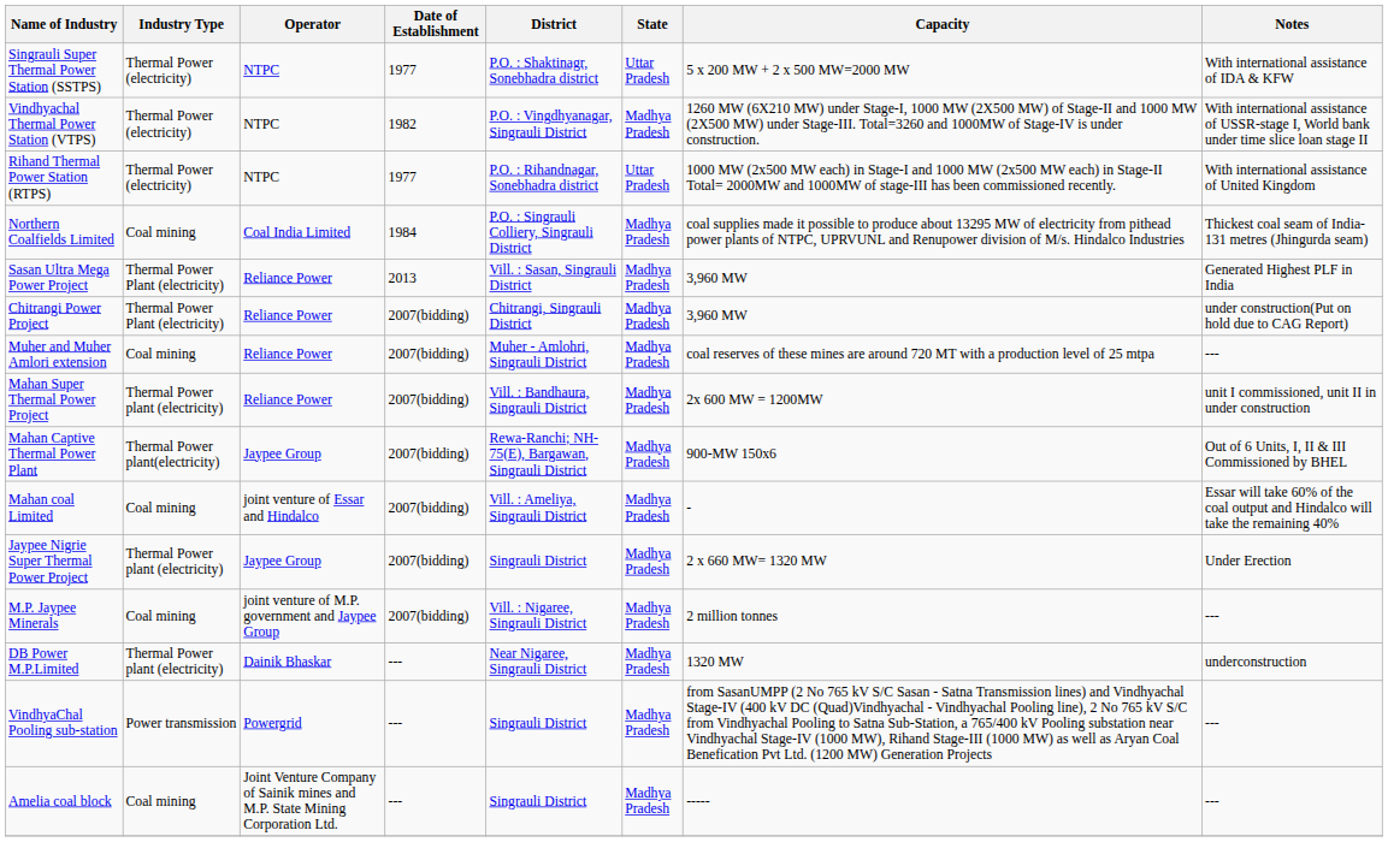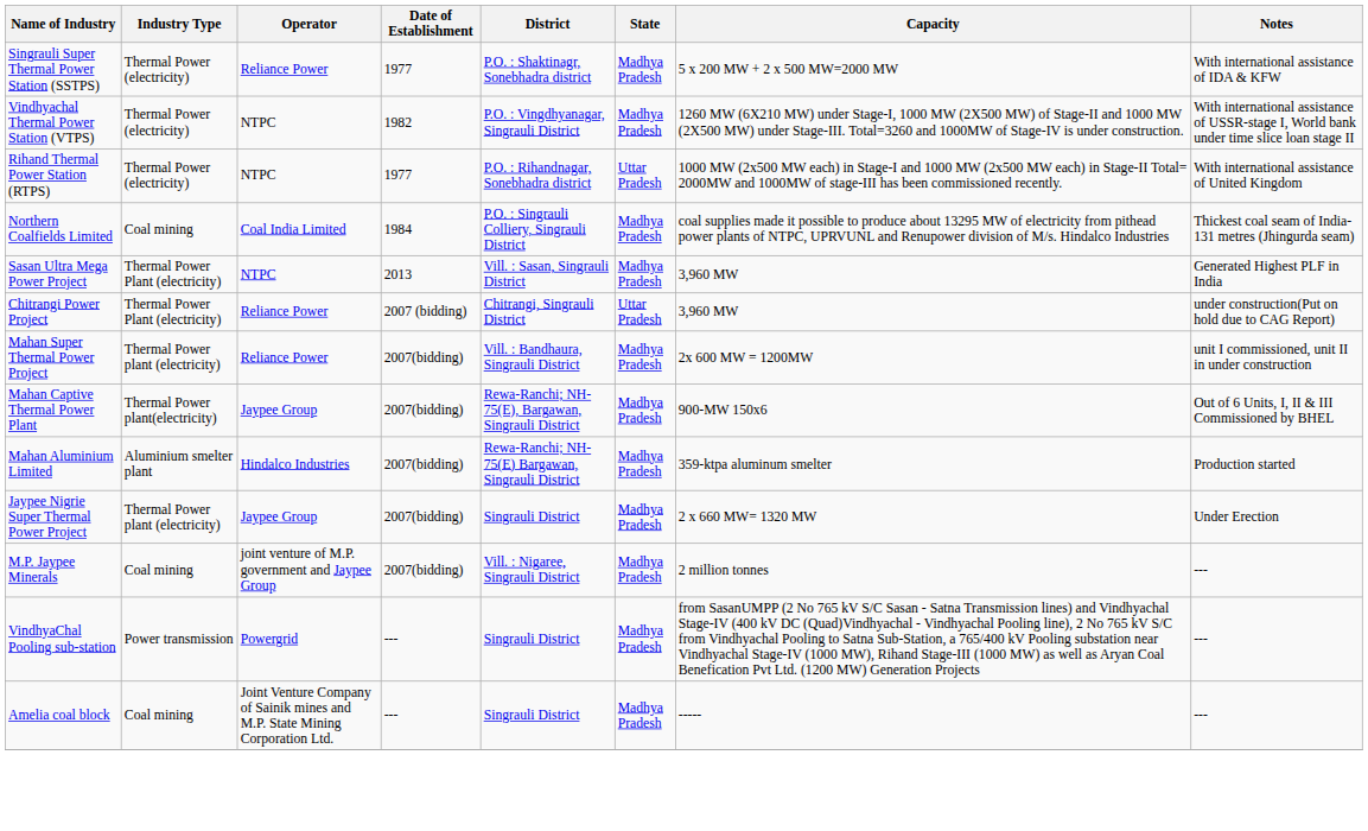 <table class="sortable wikitable">
 <tr>
 <th>Name of Industry</th>
 <th>Industry Type</th>
 <th>Operator</th>
 <th>Date of Establishment</th>
 <th>District</th>
 <th>State</th>
 <th>Capacity</th>
 <th>Notes</th>
 </tr>
 <tr>
 <td><a href='#'>Singrauli Super Thermal Power Station</a> (SSTPS)</td>
 <td>Thermal Power (electricity)</td>
-<td><a href='#'>NTPC</a></td>
+<td><a href='#'>Reliance Power</a></td>
 <td>1977</td>
 <td><a href='#'>P.O. : Shaktinagr, Sonebhadra district</a></td>
-<td><a href='#'>Uttar Pradesh</a></td>
+<td><a href='#'>Madhya Pradesh</a></td>
 <td>5 x 200 MW + 2 x 500 MW=2000 MW</td>
 <td>With international assistance of IDA & KFW</td>
 </tr>
 <tr>
 <td><a href='#'>Vindhyachal Thermal Power Station</a> (VTPS)</td>
 <td>Thermal Power (electricity)</td>
 <td>NTPC</td>
 <td>1982</td>
 <td><a href='#'>P.O. : Vingdhyanagar, Singrauli District</a></td>
 <td><a href='#'>Madhya Pradesh</a></td>
 <td>1260 MW (6X210 MW) under Stage-I, 1000 MW (2X500 MW) of Stage-II and 1000 MW (2X500 MW) under Stage-III. Total=3260 and 1000MW of Stage-IV is under construction.</td>
 <td>With international assistance of USSR-stage I, World bank under time slice loan stage II</td>
 </tr>
 <tr>
 <td><a href='#'>Rihand Thermal Power Station</a> (RTPS)</td>
 <td>Thermal Power (electricity)</td>
 <td>NTPC</td>
 <td>1977</td>
 <td><a href='#'>P.O. : Rihandnagar, Sonebhadra district</a></td>
 <td><a href='#'>Uttar Pradesh</a></td>
 <td>1000 MW (2x500 MW each) in Stage-I and 1000 MW (2x500 MW each) in Stage-II Total= 2000MW and 1000MW of stage-III has been commissioned recently.</td>
 <td>With international assistance of United Kingdom</td>
 </tr>
 <tr ,>
 <td><a href='#'>Northern Coalfields Limited</a></td>
 <td>Coal mining</td>
 <td><a href='#'>Coal India Limited</a></td>
 <td>1984</td>
 <td><a href='#'>P.O. : Singrauli Colliery, Singrauli District</a></td>
 <td><a href='#'>Madhya Pradesh</a></td>
 <td>coal supplies made it possible to produce about 13295 MW of electricity from pithead power plants of NTPC, UPRVUNL and Renupower division of M/s. Hindalco Industries</td>
 <td>Thickest coal seam of India-131 metres (Jhingurda seam)</td>
 </tr>
 <tr>
 <td><a href='#'>Sasan Ultra Mega Power Project</a></td>
 <td>Thermal Power Plant (electricity)</td>
-<td><a href='#'>Reliance Power</a></td>
+<td><a href='#'>NTPC</a></td>
 <td>2013</td>
 <td><a href='#'>Vill. : Sasan, Singrauli District</a></td>
 <td><a href='#'>Madhya Pradesh</a></td>
 <td>3,960 MW</td>
 <td>Generated Highest PLF in India</td>
 </tr>
 <tr>
 <td><a href='#'>Chitrangi Power Project</a></td>
 <td>Thermal Power Plant (electricity)</td>
 <td><a href='#'>Reliance Power</a></td>
-<td>2007(bidding)</td>
+<td>2007 (bidding)</td>
 <td><a href='#'>Chitrangi, Singrauli District</a></td>
-<td><a href='#'>Madhya Pradesh</a></td>
+<td><a href='#'>Uttar Pradesh</a></td>
 <td>3,960 MW</td>
 <td>under construction(Put on hold due to CAG Report)</td>
-</tr>
-<tr>
-<td><a href='#'>Muher and Muher Amlori extension</a></td>
-<td>Coal mining</td>
-<td><a href='#'>Reliance Power</a></td>
-<td>2007(bidding)</td>
-<td><a href='#'>Muher - Amlohri, Singrauli District</a></td>
-<td><a href='#'>Madhya Pradesh</a></td>
-<td>coal reserves of these mines are around 720 MT with a production level of 25 mtpa</td>
-<td>---</td>
 </tr>
 <tr>
 <td><a href='#'>Mahan Super Thermal Power Project</a></td>
 <td>Thermal Power plant (electricity)</td>
 <td><a href='#'>Reliance Power</a></td>
 <td>2007(bidding)</td>
 <td><a href='#'>Vill. : Bandhaura, Singrauli District</a></td>
 <td><a href='#'>Madhya Pradesh</a></td>
 <td>2x 600 MW = 1200MW</td>
 <td>unit I commissioned, unit II in under construction</td>
 </tr>
 <tr>
 <td><a href='#'>Mahan Captive Thermal Power Plant</a></td>
 <td>Thermal Power plant(electricity)</td>
 <td><a href='#'>Jaypee Group</a></td>
 <td>2007(bidding)</td>
 <td><a href='#'>Rewa-Ranchi; NH-75(E), Bargawan, Singrauli District</a></td>
 <td><a href='#'>Madhya Pradesh</a></td>
 <td>900-MW 150x6</td>
 <td>Out of 6 Units, I, II & III Commissioned by BHEL</td>
 </tr>
 <tr>
-<td><a href='#'>Mahan coal Limited</a></td>
-<td>Coal mining</td>
-<td>joint venture of <a href='#'>Essar</a> and <a href='#'>Hindalco</a></td>
+<td><a href='#'>Mahan Aluminium Limited</a></td>
+<td>Aluminium smelter plant</td>
+<td><a href='#'>Hindalco Industries</a></td>
 <td>2007(bidding)</td>
-<td><a href='#'>Vill. : Ameliya, Singrauli District</a></td>
+<td><a href='#'>Rewa-Ranchi; NH-75(E) Bargawan, Singrauli District</a></td>
 <td><a href='#'>Madhya Pradesh</a></td>
-<td>-</td>
-<td>Essar will take 60% of the coal output and Hindalco will take the remaining 40%</td>
+<td>359-ktpa aluminum smelter</td>
+<td>Production started</td>
 </tr>
 <tr>
 <td><a href='#'>Jaypee Nigrie Super Thermal Power Project</a></td>
 <td>Thermal Power plant (electricity)</td>
 <td><a href='#'>Jaypee Group</a></td>
 <td>2007(bidding)</td>
 <td><a href='#'>Singrauli District</a></td>
 <td><a href='#'>Madhya Pradesh</a></td>
 <td>2 x 660 MW= 1320 MW</td>
 <td>Under Erection</td>
 </tr>
 <tr>
 <td><a href='#'>M.P. Jaypee Minerals</a></td>
 <td>Coal mining</td>
 <td>joint venture of M.P. government and <a href='#'>Jaypee Group</a></td>
 <td>2007(bidding)</td>
 <td><a href='#'>Vill. : Nigaree, Singrauli District</a></td>
 <td><a href='#'>Madhya Pradesh</a></td>
 <td>2 million tonnes</td>
 <td>---</td>
-</tr>
-<tr>
-<td><a href='#'>DB Power M.P.Limited</a></td>
-<td>Thermal Power plant (electricity)</td>
-<td><a href='#'>Dainik Bhaskar</a></td>
-<td>---</td>
-<td><a href='#'>Near Nigaree, Singrauli District</a></td>
-<td><a href='#'>Madhya Pradesh</a></td>
-<td>1320 MW</td>
-<td>underconstruction</td>
 </tr>
 <tr>
 <td><a href='#'>VindhyaChal Pooling sub-station</a></td>
 <td>Power transmission</td>
 <td><a href='#'>Powergrid</a></td>
 <td>---</td>
 <td><a href='#'>Singrauli District</a></td>
 <td><a href='#'>Madhya Pradesh</a></td>
 <td>from SasanUMPP (2 No 765 kV S/C Sasan - Satna Transmission lines) and Vindhyachal Stage-IV (400 kV DC (Quad)Vindhyachal - Vindhyachal Pooling line), 2 No 765 kV S/C from Vindhyachal Pooling to Satna Sub-Station, a 765/400 kV Pooling substation near Vindhyachal Stage-IV (1000 MW), Rihand Stage-III (1000 MW) as well as Aryan Coal Benefication Pvt Ltd. (1200 MW) Generation Projects</td>
 <td>---</td>
 </tr>
 <tr>
 <td><a href='#'>Amelia coal block</a></td>
 <td>Coal mining</td>
 <td>Joint Venture Company of Sainik mines and M.P. State Mining Corporation Ltd.</td>
 <td>---</td>
 <td><a href='#'>Singrauli District</a></td>
 <td><a href='#'>Madhya Pradesh</a></td>
 <td>-----</td>
 <td>---</td>
 </tr>
 <tr>
 </tr>
 </table>
